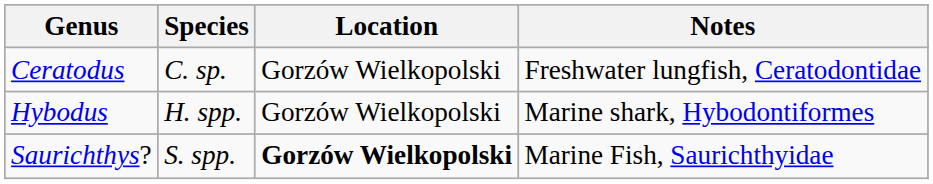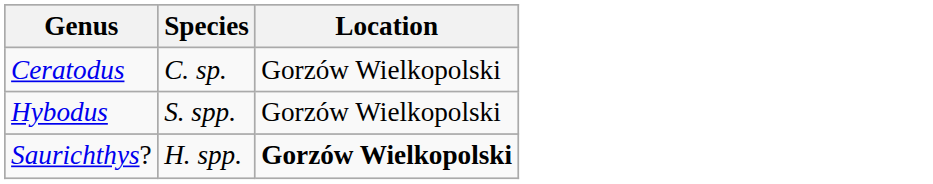 <table class="wikitable">
 <tr>
 <th>Genus</th>
 <th>Species</th>
 <th>Location</th>
-<th>Notes</th>
 </tr>
 <tr>
 <td><em><a href='#'>Ceratodus</a></em></td>
 <td><em>C. sp.</em></td>
 <td>Gorzów Wielkopolski</td>
-<td>Freshwater lungfish, <a href='#'>Ceratodontidae</a></td>
 </tr>
 <tr>
 <td><em><a href='#'>Hybodus</a></em></td>
-<td><em>H. spp.</em></td>
+<td><em>S. spp.</em></td>
 <td>Gorzów Wielkopolski</td>
-<td>Marine shark, <a href='#'>Hybodontiformes</a></td>
 </tr>
 <tr>
 <td><em><a href='#'>Saurichthys</a></em>?</td>
-<td><em>S. spp.</em></td>
+<td><em>H. spp.</em></td>
 <td><strong>Gorzów Wielkopolski</strong></td>
-<td>Marine Fish, <a href='#'>Saurichthyidae</a></td>
 </tr>
 </table>
